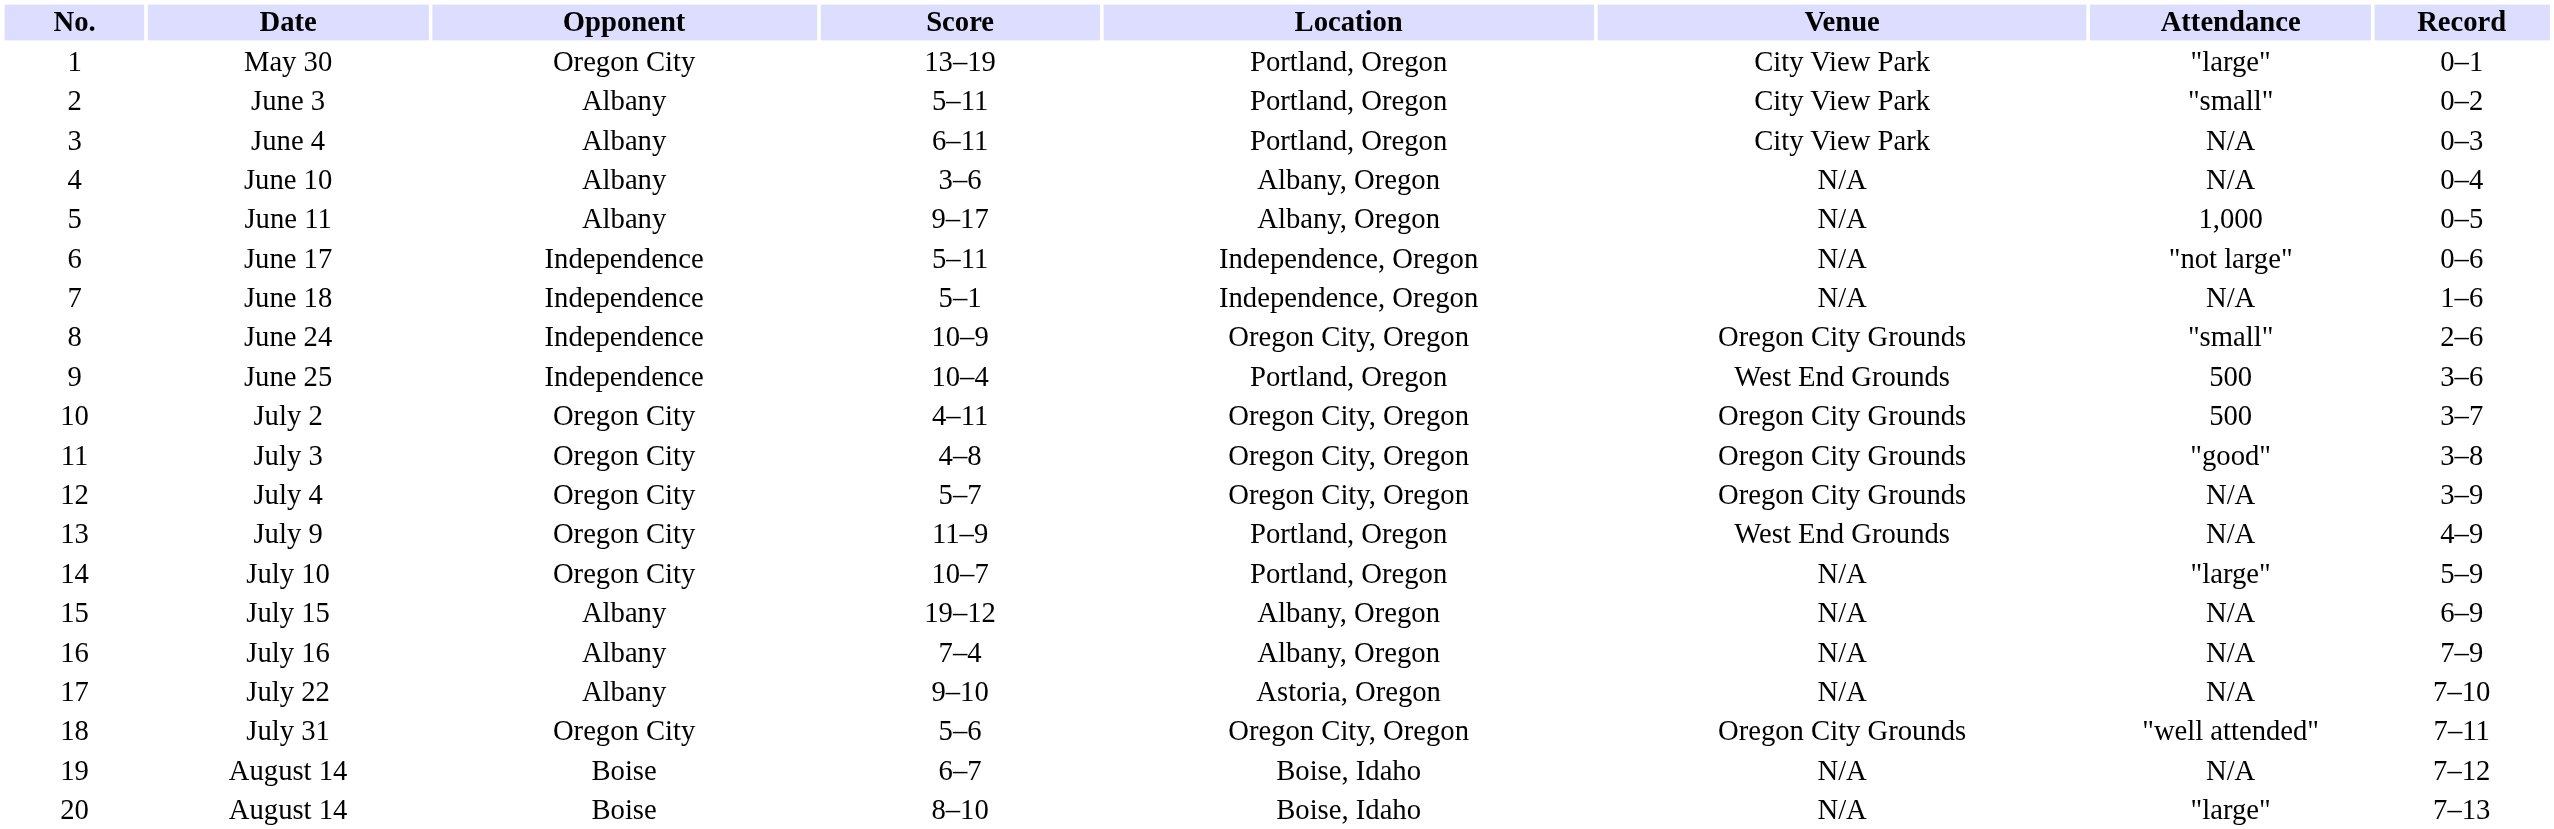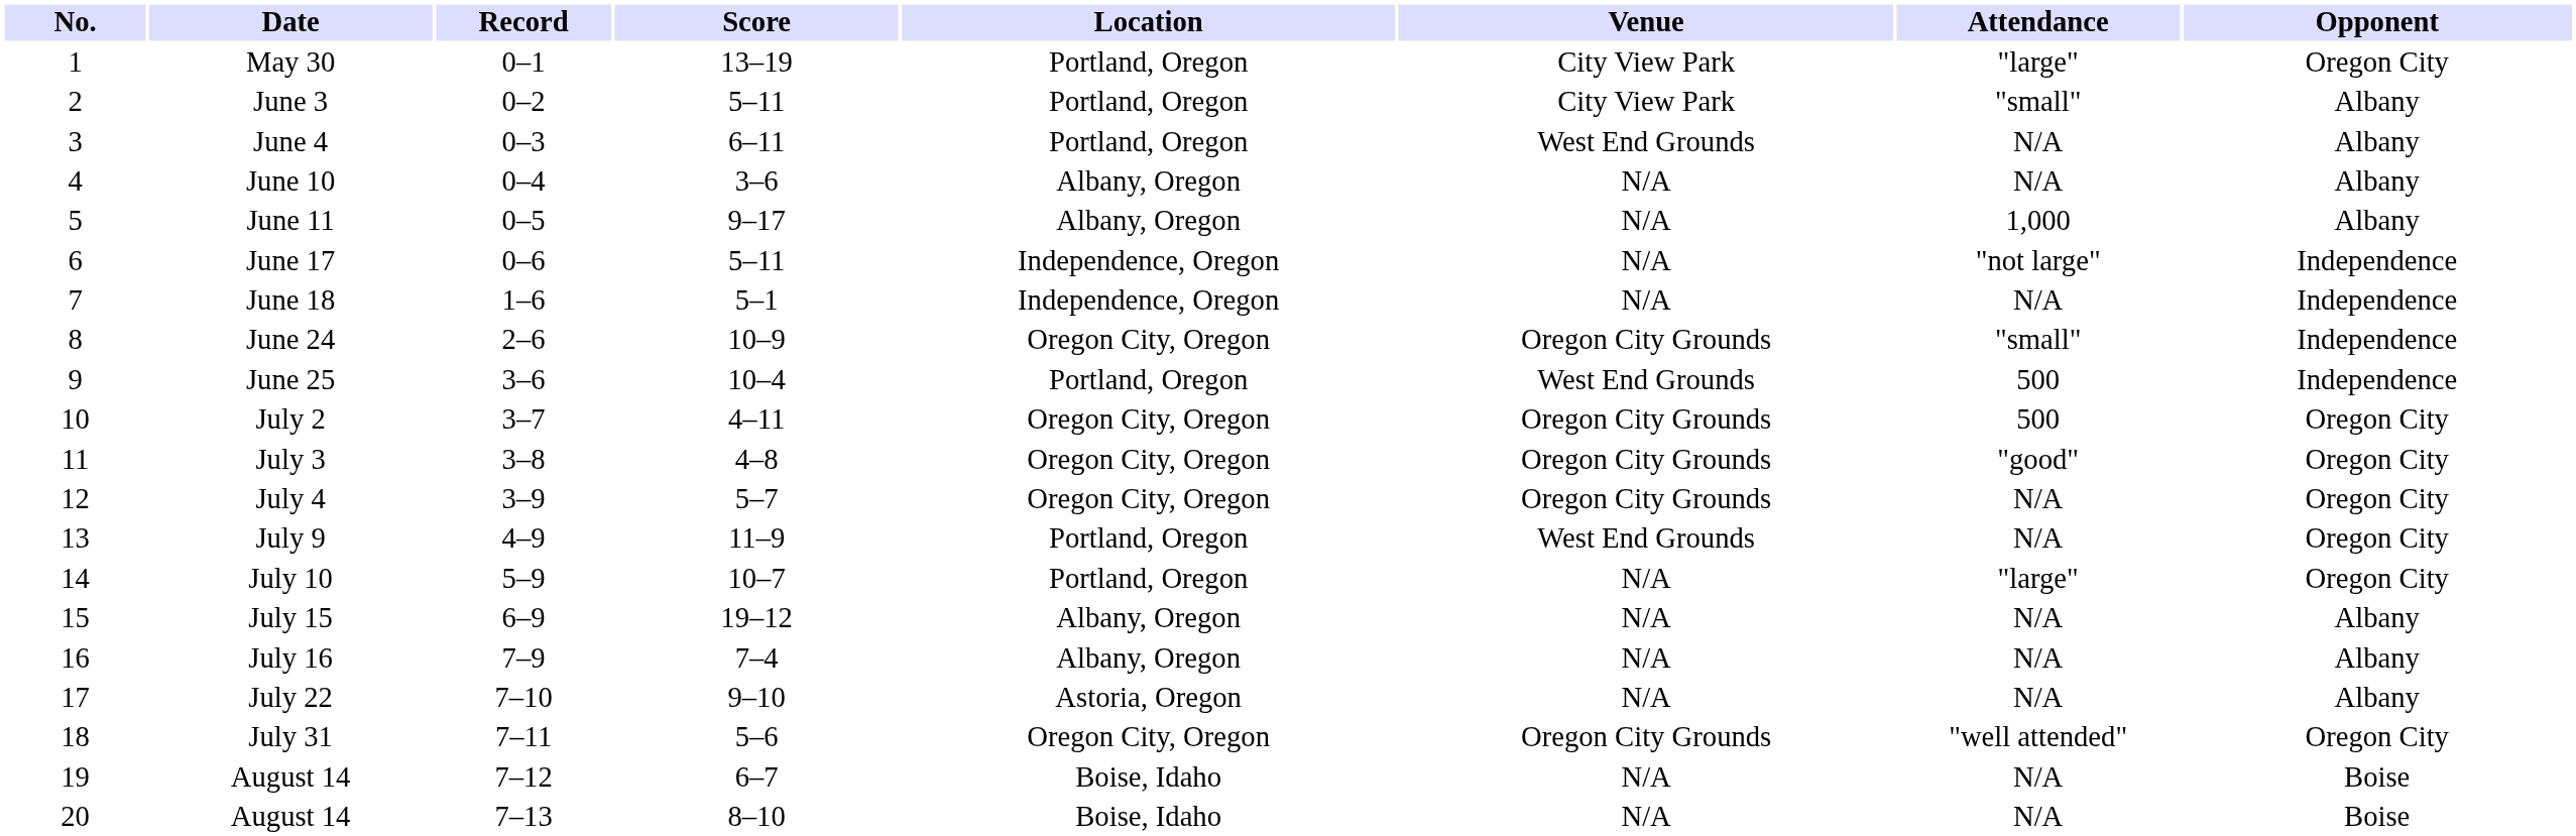 <table class="toccolours" width=90% text-align:center;">
 <tr>
 <th bgcolor="#DDDDFF" width="4%">No.</th>
 <th bgcolor="#DDDDFF" width="8%">Date</th>
-<th bgcolor="#DDDDFF" width="11%">Opponent</th>
+<th bgcolor="#DDDDFF" width="5%">Record</th>
 <th bgcolor="#DDDDFF" width="8%">Score</th>
 <th bgcolor="#DDDDFF" width="14%">Location</th>
 <th bgcolor="#DDDDFF" width="14%">Venue</th>
 <th bgcolor="#DDDDFF" width="8%">Attendance</th>
-<th bgcolor="#DDDDFF" width="5%">Record</th>
+<th bgcolor="#DDDDFF" width="11%">Opponent</th>
 </tr>
 <tr align="center">
 <td>1</td>
 <td>May 30</td>
-<td>Oregon City</td>
+<td>0–1</td>
 <td>13–19</td>
 <td>Portland, Oregon</td>
 <td>City View Park</td>
 <td>"large"</td>
-<td>0–1</td>
+<td>Oregon City</td>
 </tr>
 <tr align="center">
 <td>2</td>
 <td>June 3</td>
-<td>Albany</td>
+<td>0–2</td>
 <td>5–11</td>
 <td>Portland, Oregon</td>
 <td>City View Park</td>
 <td>"small"</td>
-<td>0–2</td>
+<td>Albany</td>
 </tr>
 <tr align="center">
 <td>3</td>
 <td>June 4</td>
-<td>Albany</td>
+<td>0–3</td>
 <td>6–11</td>
 <td>Portland, Oregon</td>
-<td>City View Park</td>
+<td>West End Grounds</td>
 <td>N/A</td>
-<td>0–3</td>
+<td>Albany</td>
 </tr>
 <tr align="center">
 <td>4</td>
 <td>June 10</td>
-<td>Albany</td>
+<td>0–4</td>
 <td>3–6</td>
 <td>Albany, Oregon</td>
 <td>N/A</td>
 <td>N/A</td>
-<td>0–4</td>
+<td>Albany</td>
 </tr>
 <tr align="center">
 <td>5</td>
 <td>June 11</td>
-<td>Albany</td>
+<td>0–5</td>
 <td>9–17</td>
 <td>Albany, Oregon</td>
 <td>N/A</td>
 <td>1,000</td>
-<td>0–5</td>
+<td>Albany</td>
 </tr>
 <tr align="center">
 <td>6</td>
 <td>June 17</td>
-<td>Independence</td>
+<td>0–6</td>
 <td>5–11</td>
 <td>Independence, Oregon</td>
 <td>N/A</td>
 <td>"not large"</td>
-<td>0–6</td>
+<td>Independence</td>
 </tr>
 <tr align="center">
 <td>7</td>
 <td>June 18</td>
-<td>Independence</td>
+<td>1–6</td>
 <td>5–1</td>
 <td>Independence, Oregon</td>
 <td>N/A</td>
 <td>N/A</td>
-<td>1–6</td>
+<td>Independence</td>
 </tr>
 <tr align="center">
 <td>8</td>
 <td>June 24</td>
-<td>Independence</td>
+<td>2–6</td>
 <td>10–9</td>
 <td>Oregon City, Oregon</td>
 <td>Oregon City Grounds</td>
 <td>"small"</td>
-<td>2–6</td>
+<td>Independence</td>
 </tr>
 <tr align="center">
 <td>9</td>
 <td>June 25</td>
-<td>Independence</td>
+<td>3–6</td>
 <td>10–4</td>
 <td>Portland, Oregon</td>
 <td>West End Grounds</td>
 <td>500</td>
-<td>3–6</td>
+<td>Independence</td>
 </tr>
 <tr align="center">
 <td>10</td>
 <td>July 2</td>
-<td>Oregon City</td>
+<td>3–7</td>
 <td>4–11</td>
 <td>Oregon City, Oregon</td>
 <td>Oregon City Grounds</td>
 <td>500</td>
-<td>3–7</td>
+<td>Oregon City</td>
 </tr>
 <tr align="center">
 <td>11</td>
 <td>July 3</td>
-<td>Oregon City</td>
+<td>3–8</td>
 <td>4–8</td>
 <td>Oregon City, Oregon</td>
 <td>Oregon City Grounds</td>
 <td>"good"</td>
-<td>3–8</td>
+<td>Oregon City</td>
 </tr>
 <tr align="center">
 <td>12</td>
 <td>July 4</td>
-<td>Oregon City</td>
+<td>3–9</td>
 <td>5–7</td>
 <td>Oregon City, Oregon</td>
 <td>Oregon City Grounds</td>
 <td>N/A</td>
-<td>3–9</td>
+<td>Oregon City</td>
 </tr>
 <tr align="center">
 <td>13</td>
 <td>July 9</td>
-<td>Oregon City</td>
+<td>4–9</td>
 <td>11–9</td>
 <td>Portland, Oregon</td>
 <td>West End Grounds</td>
 <td>N/A</td>
-<td>4–9</td>
+<td>Oregon City</td>
 </tr>
 <tr align="center">
 <td>14</td>
 <td>July 10</td>
-<td>Oregon City</td>
+<td>5–9</td>
 <td>10–7</td>
 <td>Portland, Oregon</td>
 <td>N/A</td>
 <td>"large"</td>
-<td>5–9</td>
+<td>Oregon City</td>
 </tr>
 <tr align="center">
 <td>15</td>
 <td>July 15</td>
-<td>Albany</td>
+<td>6–9</td>
 <td>19–12</td>
 <td>Albany, Oregon</td>
 <td>N/A</td>
 <td>N/A</td>
-<td>6–9</td>
+<td>Albany</td>
 </tr>
 <tr align="center">
 <td>16</td>
 <td>July 16</td>
-<td>Albany</td>
+<td>7–9</td>
 <td>7–4</td>
 <td>Albany, Oregon</td>
 <td>N/A</td>
 <td>N/A</td>
-<td>7–9</td>
+<td>Albany</td>
 </tr>
 <tr align="center">
 <td>17</td>
 <td>July 22</td>
-<td>Albany</td>
+<td>7–10</td>
 <td>9–10</td>
 <td>Astoria, Oregon</td>
 <td>N/A</td>
 <td>N/A</td>
-<td>7–10</td>
+<td>Albany</td>
 </tr>
 <tr align="center">
 <td>18</td>
 <td>July 31</td>
-<td>Oregon City</td>
+<td>7–11</td>
 <td>5–6</td>
 <td>Oregon City, Oregon</td>
 <td>Oregon City Grounds</td>
 <td>"well attended"</td>
-<td>7–11</td>
+<td>Oregon City</td>
 </tr>
 <tr align="center">
 <td>19</td>
 <td>August 14</td>
-<td>Boise</td>
+<td>7–12</td>
 <td>6–7</td>
 <td>Boise, Idaho</td>
 <td>N/A</td>
 <td>N/A</td>
-<td>7–12</td>
+<td>Boise</td>
 </tr>
 <tr align="center">
 <td>20</td>
 <td>August 14</td>
-<td>Boise</td>
+<td>7–13</td>
 <td>8–10</td>
 <td>Boise, Idaho</td>
 <td>N/A</td>
-<td>"large"</td>
-<td>7–13</td>
+<td>N/A</td>
+<td>Boise</td>
 </tr>
 </table>
